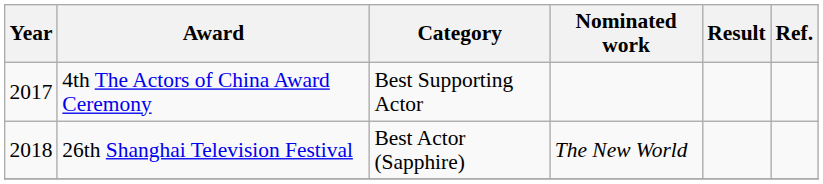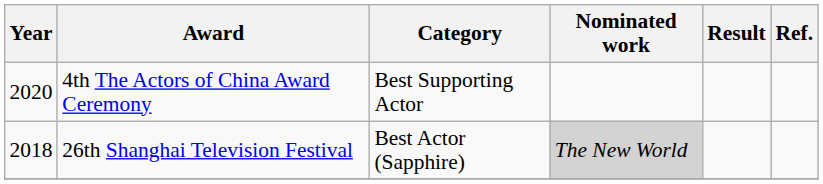 <table class="wikitable">
 <tr>
 <th>Year</th>
 <th>Award</th>
 <th>Category</th>
 <th>Nominated work</th>
 <th>Result</th>
 <th>Ref.</th>
 </tr>
 <tr>
-<td>2017</td>
+<td>2020</td>
 <td>4th <a href='#'>The Actors of China Award Ceremony</a></td>
 <td>Best Supporting Actor</td>
 <td></td>
 <td></td>
 <td></td>
 </tr>
 <tr>
 <td>2018</td>
 <td>26th <a href='#'>Shanghai Television Festival</a></td>
 <td>Best Actor (Sapphire)</td>
-<td><em>The New World</em></td>
+<td style="background: lightgrey;"><em>The New World</em></td>
 <td></td>
 <td></td>
 </tr>
 <tr>
 </tr>
 </table>
